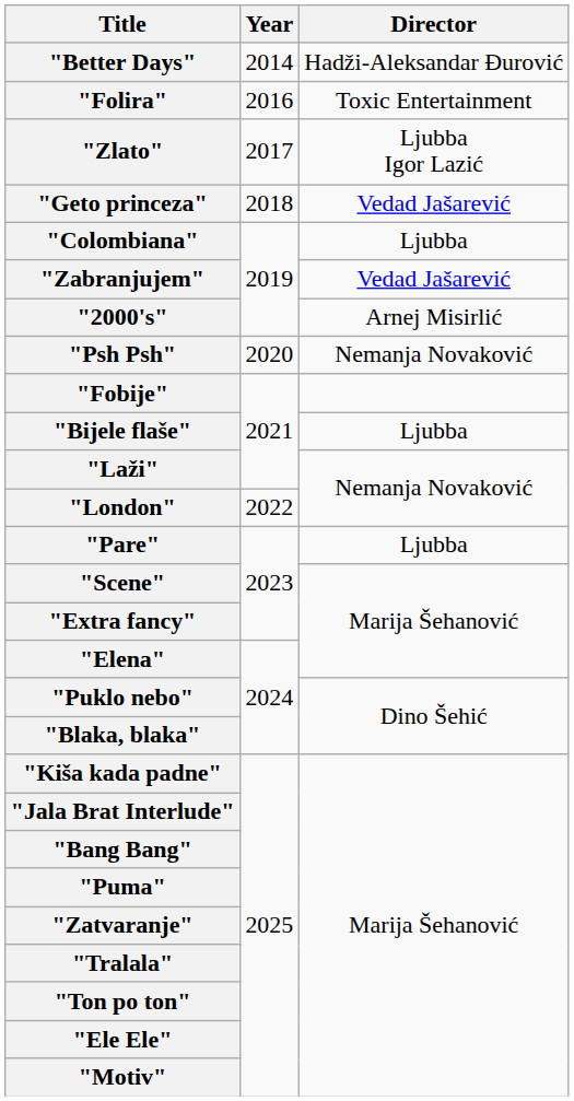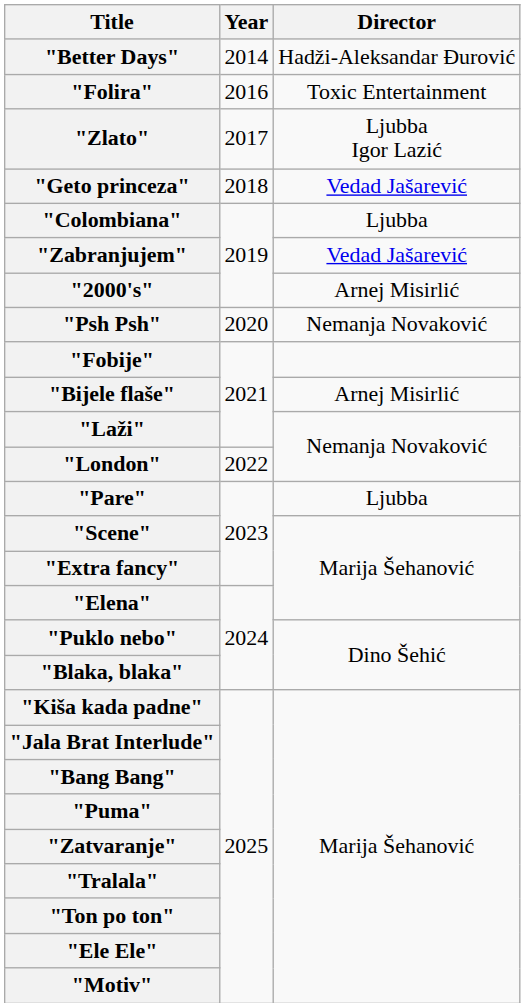 <table class="wikitable plainrowheaders" style="text-align:center;">
 <tr>
 <th scope="col">Title</th>
 <th>Year</th>
 <th>Director</th>
 </tr>
 <tr>
 <th scope="row">"Better Days"</th>
 <td>2014</td>
 <td>Hadži-Aleksandar Đurović</td>
 </tr>
 <tr>
 <th scope="row">"Folira"<br></th>
 <td>2016</td>
 <td>Toxic Entertainment</td>
 </tr>
 <tr>
 <th scope="row">"Zlato"</th>
 <td>2017</td>
 <td>Ljubba<br>Igor Lazić</td>
 </tr>
 <tr>
 <th scope="row">"Geto princeza"</th>
 <td>2018</td>
 <td><a href='#'>Vedad Jašarević</a></td>
 </tr>
 <tr>
 <th scope="row">"Colombiana"<br></th>
 <td rowspan="3">2019</td>
 <td>Ljubba</td>
 </tr>
 <tr>
 <th scope="row">"Zabranjujem"</th>
 <td><a href='#'>Vedad Jašarević</a></td>
 </tr>
 <tr>
 <th scope="row">"2000's"</th>
 <td>Arnej Misirlić</td>
 </tr>
 <tr>
 <th scope="row">"Psh Psh"</th>
 <td>2020</td>
 <td>Nemanja Novaković</td>
 </tr>
 <tr>
 <th scope="row">"Fobije"</th>
 <td rowspan="3">2021</td>
 <td></td>
 </tr>
 <tr>
 <th scope="row">"Bijele flaše"<br></th>
-<td>Ljubba</td>
+<td>Arnej Misirlić</td>
 </tr>
 <tr>
 <th scope="row">"Laži"</th>
 <td rowspan="2">Nemanja Novaković</td>
 </tr>
 <tr>
 <th scope="row">"London"<br></th>
 <td>2022</td>
 </tr>
 <tr>
 <th scope="row">"Pare"<br></th>
 <td rowspan="3">2023</td>
 <td>Ljubba</td>
 </tr>
 <tr>
 <th scope="row">"Scene"<br></th>
 <td rowspan="3">Marija Šehanović</td>
 </tr>
 <tr>
 <th scope="row">"Extra fancy"</th>
 </tr>
 <tr>
 <th scope="row">"Elena"</th>
 <td rowspan="3">2024</td>
 </tr>
 <tr>
 <th scope="row">"Puklo nebo"<br></th>
 <td rowspan="2">Dino Šehić</td>
 </tr>
 <tr>
 <th scope="row">"Blaka, blaka"<br></th>
 </tr>
 <tr>
 <th scope="row">"Kiša kada padne"</th>
 <td rowspan="9">2025</td>
 <td rowspan="9">Marija Šehanović</td>
 </tr>
 <tr>
 <th scope="row">"Jala Brat Interlude"</th>
 </tr>
 <tr>
 <th scope="row">"Bang Bang"</th>
 </tr>
 <tr>
 <th scope="row">"Puma"</th>
 </tr>
 <tr>
 <th scope="row">"Zatvaranje"<br></th>
 </tr>
 <tr>
 <th scope="row">"Tralala"</th>
 </tr>
 <tr>
 <th scope="row">"Ton po ton"<br></th>
 </tr>
 <tr>
 <th scope="row">"Ele Ele"</th>
 </tr>
 <tr>
 <th scope="row">"Motiv"</th>
 </tr>
 </table>
